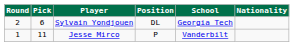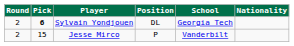 <table class="wikitable" style="font-size: 95%;">
 <tr>
 <th style="background:#00704A;color:White;">Round</th>
 <th style="background:#00704A;color:White;">Pick</th>
 <th style="background:#00704A;color:White;">Player</th>
 <th style="background:#00704A;color:White;">Position</th>
 <th style="background:#00704A;color:White;">School</th>
 <th style="background:#00704A;color:White;">Nationality</th>
 </tr>
 <tr align="center">
 <td align=center>2</td>
-<td>6</td>
+<td><strong>6</strong></td>
 <td><a href='#'>Sylvain Yondjouen</a></td>
 <td>DL</td>
 <td><a href='#'>Georgia Tech</a></td>
 <td></td>
 </tr>
 <tr align="center">
-<td align=center>1</td>
-<td>11</td>
+<td align=center>2</td>
+<td>15</td>
 <td><a href='#'>Jesse Mirco</a></td>
 <td>P</td>
 <td><a href='#'>Vanderbilt</a></td>
 <td></td>
 </tr>
 </table>
